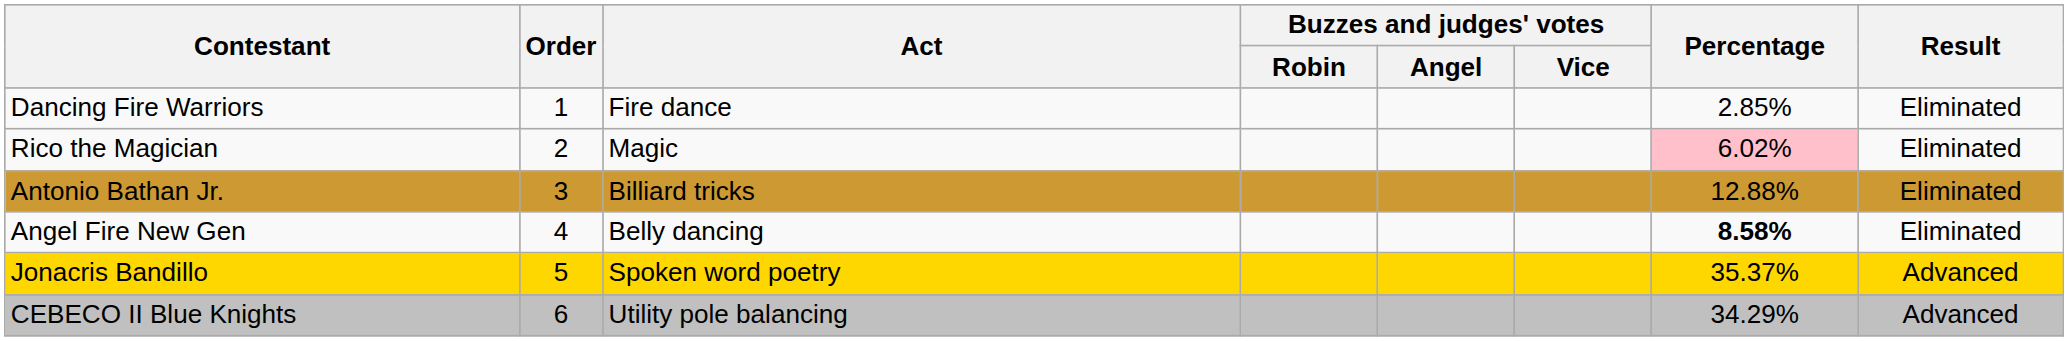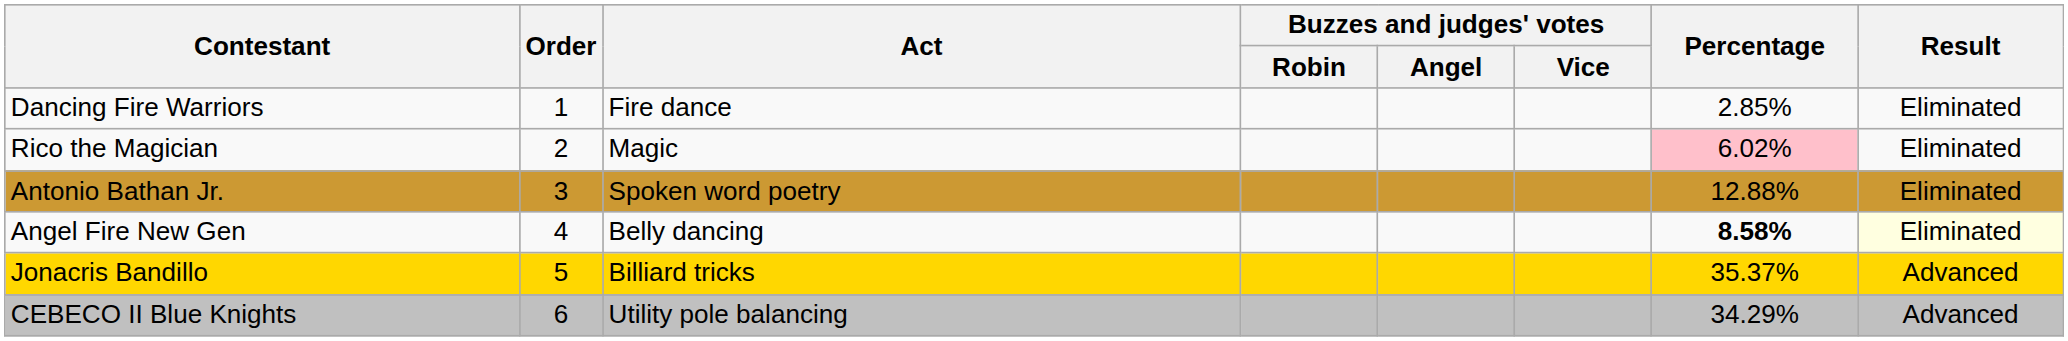 <table class="wikitable" style="text-align:center; width:100%;">
 <tr>
 <th rowspan="2" style="width:25%;">Contestant</th>
 <th rowspan="2" style="width:03%;">Order</th>
 <th rowspan="2">Act</th>
 <th colspan="3" style="width:20%;">Buzzes and judges' votes</th>
 <th rowspan="2" style="width:10%;">Percentage</th>
 <th rowspan="2" style="width:10%;">Result</th>
 </tr>
 <tr>
 <th style="width:06.66%;">Robin</th>
 <th style="width:06.66%;">Angel</th>
 <th style="width:06.66%;">Vice</th>
 </tr>
 <tr>
 <td scope="row" style="text-align:left;">Dancing Fire Warriors</td>
 <td>1</td>
 <td style="text-align:left;">Fire dance</td>
 <td></td>
 <td></td>
 <td></td>
 <td>2.85%</td>
 <td>Eliminated</td>
 </tr>
 <tr>
 <td scope="row" style="text-align:left;">Rico the Magician</td>
 <td>2</td>
 <td style="text-align:left;">Magic</td>
 <td></td>
 <td></td>
 <td></td>
 <td style="background: pink;">6.02%</td>
 <td>Eliminated</td>
 </tr>
 <tr bgcolor=#CC9933>
 <td scope="row" style="text-align:left;">Antonio Bathan Jr.</td>
 <td>3</td>
-<td style="text-align:left;">Billiard tricks</td>
+<td style="text-align:left;">Spoken word poetry</td>
 <td></td>
 <td></td>
 <td></td>
 <td>12.88%</td>
 <td>Eliminated</td>
 </tr>
 <tr>
 <td scope="row" style="text-align:left;">Angel Fire New Gen</td>
 <td>4</td>
 <td style="text-align:left;">Belly dancing</td>
 <td></td>
 <td></td>
 <td></td>
 <td><strong>8.58%</strong></td>
-<td>Eliminated</td>
+<td style="background: lightyellow;">Eliminated</td>
 </tr>
 <tr bgcolor=gold>
 <td scope="row" style="text-align:left;">Jonacris Bandillo</td>
 <td>5</td>
-<td style="text-align:left;">Spoken word poetry</td>
+<td style="text-align:left;">Billiard tricks</td>
 <td></td>
 <td></td>
 <td></td>
 <td>35.37%</td>
 <td>Advanced</td>
 </tr>
 <tr bgcolor=silver>
 <td scope="row" style="text-align:left;">CEBECO II Blue Knights</td>
 <td>6</td>
 <td style="text-align:left;">Utility pole balancing</td>
 <td></td>
 <td></td>
 <td></td>
 <td>34.29%</td>
 <td>Advanced</td>
 </tr>
 </table>
